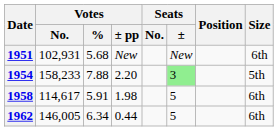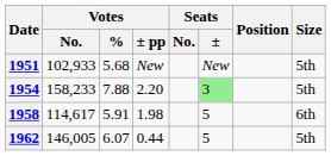 <table class=wikitable>
 <tr>
 <th rowspan="2">Date</th>
 <th colspan="3">Votes</th>
 <th colspan="2">Seats</th>
 <th rowspan="2">Position</th>
 <th rowspan="2">Size</th>
 </tr>
 <tr>
 <th>No.</th>
 <th>%</th>
 <th>± pp</th>
 <th>No.</th>
 <th>±</th>
 </tr>
 <tr>
 <th><a href='#'>1951</a></th>
-<td>102,931</td>
+<td>102,933</td>
 <td>5.68</td>
 <td><em>New</em></td>
 <td></td>
 <td><em>New</em></td>
 <td></td>
-<td align="center">6th</td>
+<td> 5th</td>
 </tr>
 <tr>
 <th><a href='#'>1954</a></th>
 <td>158,233</td>
 <td>7.88</td>
 <td> 2.20</td>
 <td></td>
 <td style="background: lightgreen;"> 3</td>
 <td></td>
 <td> 5th</td>
 </tr>
 <tr>
 <th><a href='#'>1958</a></th>
 <td>114,617</td>
 <td>5.91</td>
 <td> 1.98</td>
 <td></td>
 <td> 5</td>
 <td></td>
 <td> 6th</td>
 </tr>
 <tr>
 <th><a href='#'>1962</a></th>
 <td>146,005</td>
-<td>6.34</td>
+<td>6.07</td>
 <td> 0.44</td>
 <td></td>
 <td> 5</td>
 <td></td>
-<td> 6th</td>
+<td> 5th</td>
 </tr>
 </table>
